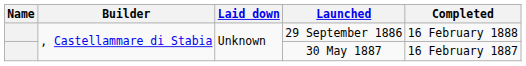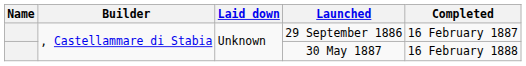 <table class="wikitable plainrowheaders">
 <tr>
 <th scope="col">Name</th>
 <th scope="col">Builder</th>
 <th scope="col"><a href='#'>Laid down</a></th>
 <th scope="col"><a href='#'>Launched</a></th>
 <th scope="col">Completed</th>
 </tr>
 <tr valign=middle>
 <th scope="row"></th>
 <td rowspan="2">, <a href='#'>Castellammare di Stabia</a></td>
 <td rowspan="2">Unknown</td>
 <td align=center>29 September 1886</td>
-<td align=center>16 February 1888</td>
+<td align=center>16 February 1887</td>
 </tr>
 <tr valign=middle>
 <th scope="row"></th>
 <td align=center>30 May 1887</td>
-<td align=center>16 February 1887</td>
+<td align=center>16 February 1888</td>
 </tr>
 </table>
